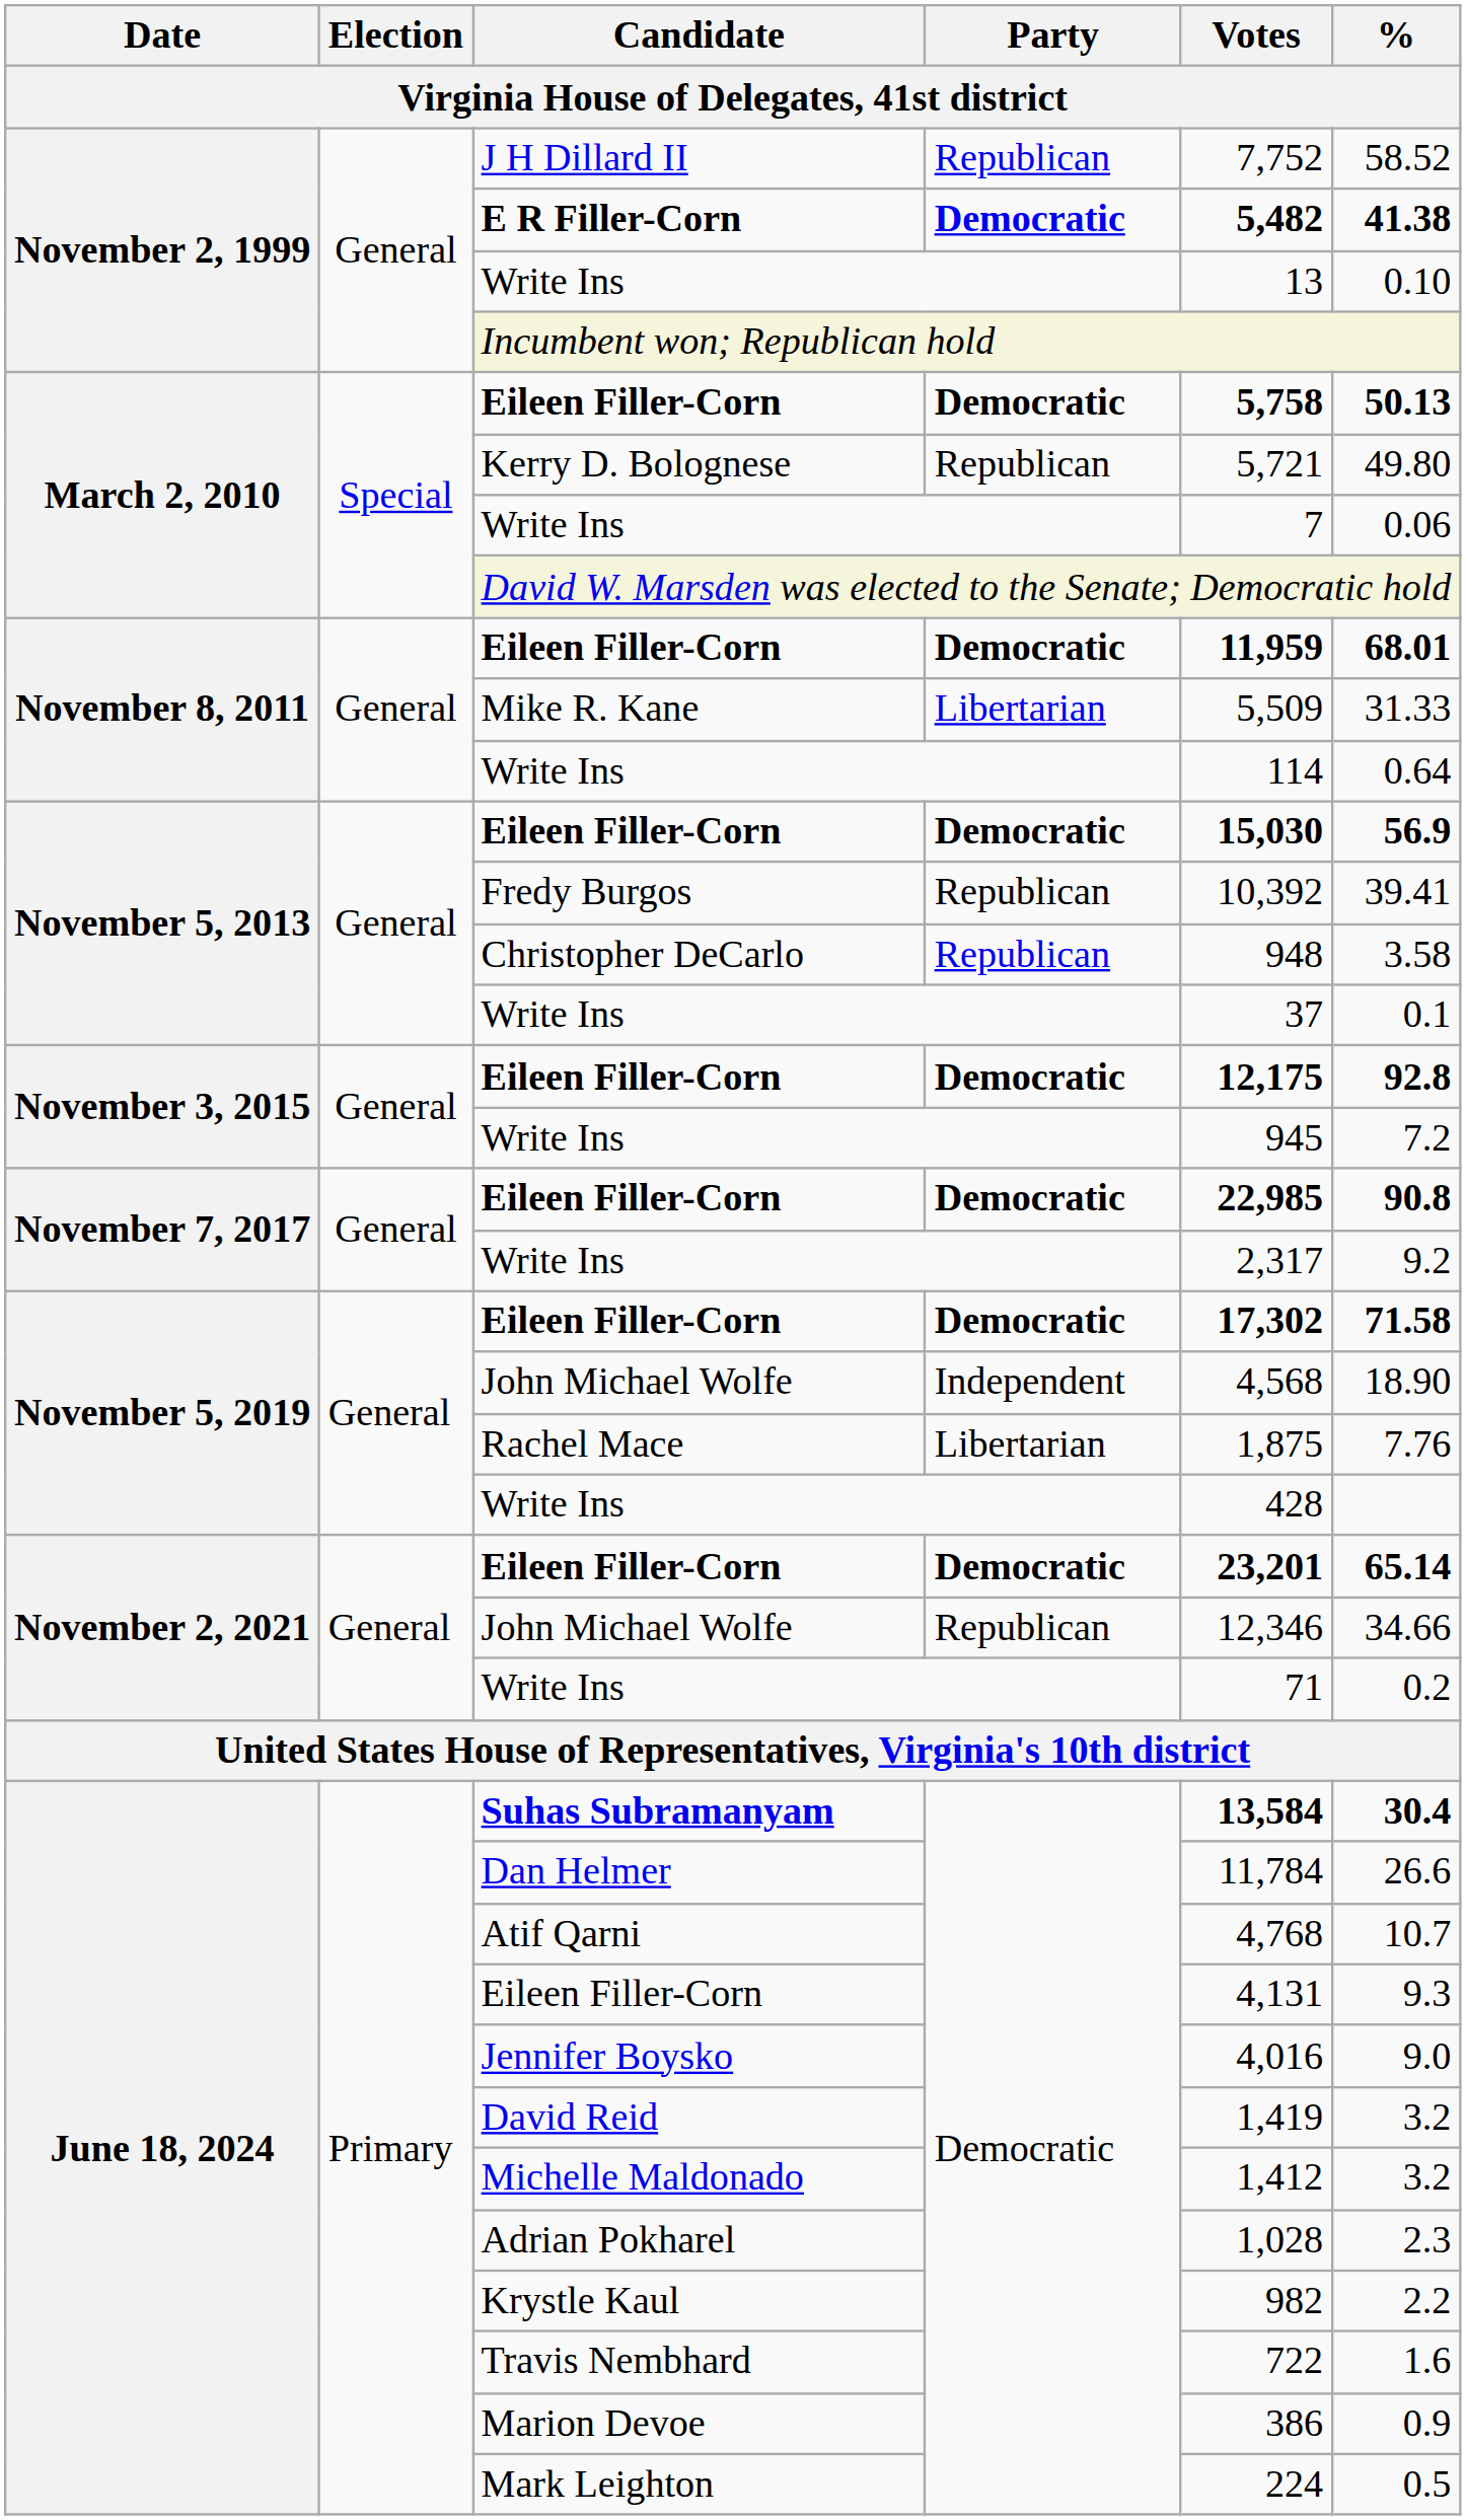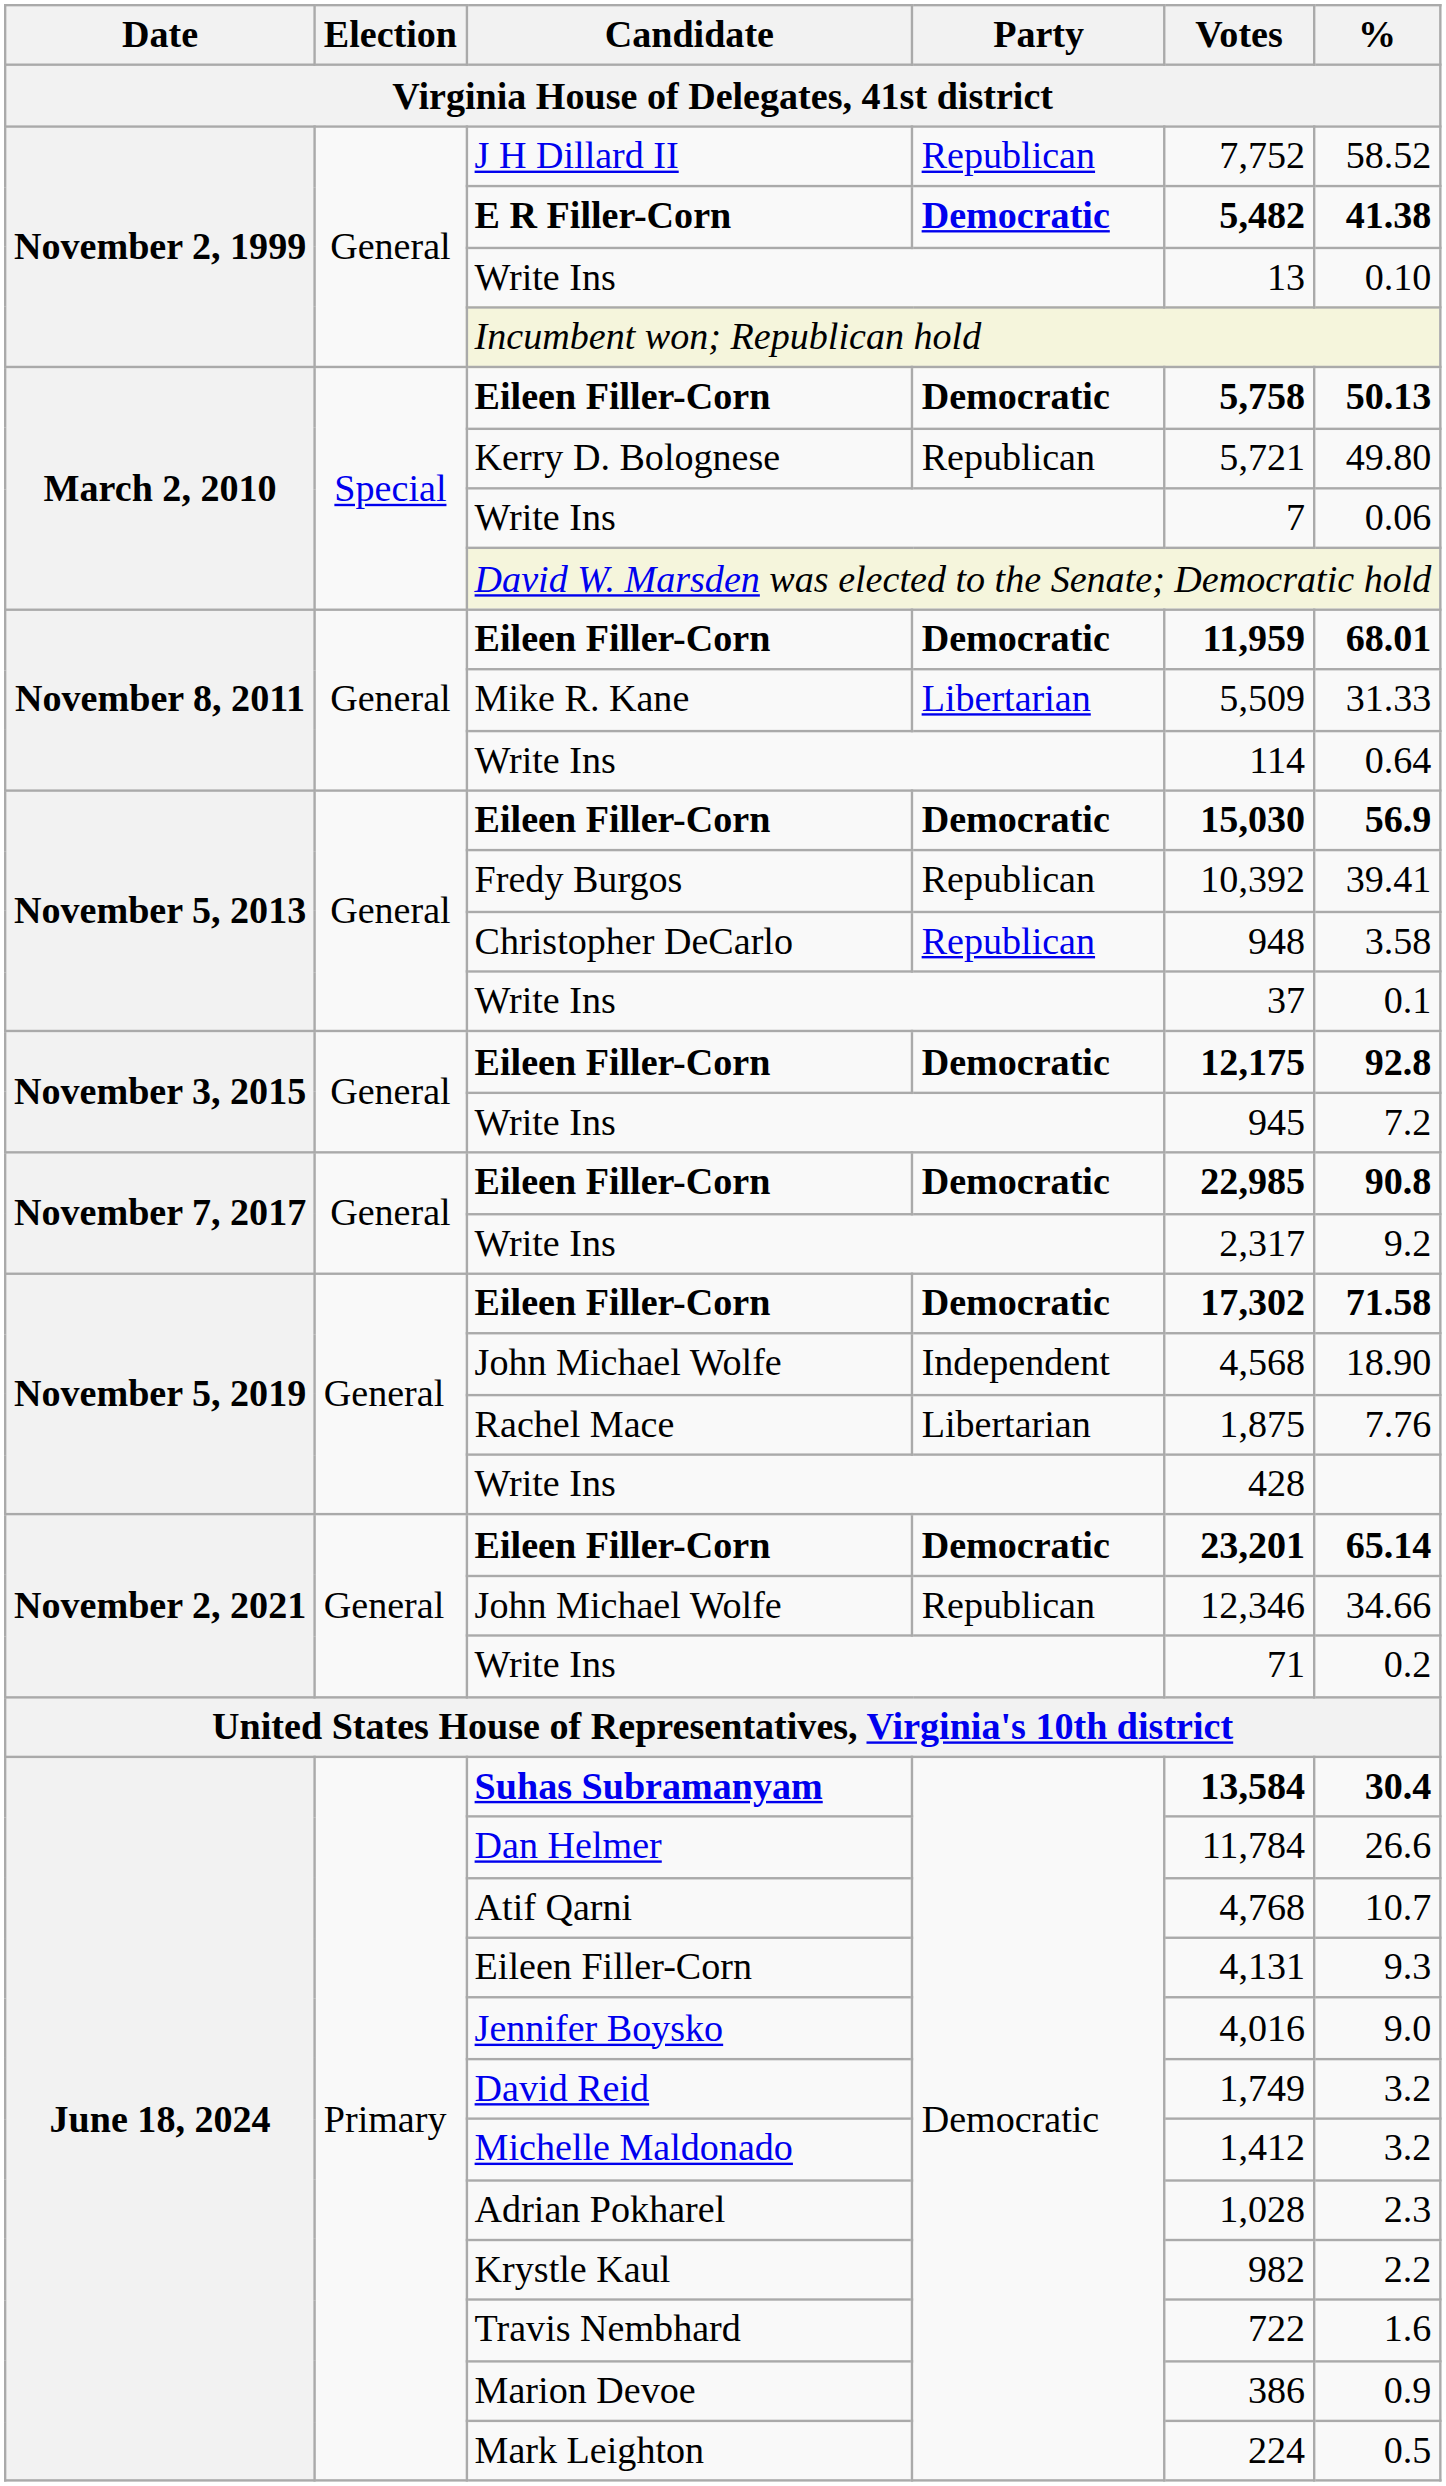 <table class="wikitable">
 <tr>
 <th>Date</th>
 <th>Election</th>
 <th>Candidate</th>
 <th>Party</th>
 <th>Votes</th>
 <th>%</th>
 </tr>
 <tr>
 <th colspan="6">Virginia House of Delegates, 41st district</th>
 </tr>
 <tr>
 <th rowspan="4">November 2, 1999</th>
 <td rowspan="4" align="center">General</td>
 <td><a href='#'>J H Dillard II</a></td>
 <td><a href='#'>Republican</a></td>
 <td align="right">7,752</td>
 <td align="right">58.52</td>
 </tr>
 <tr>
 <td><strong>E R Filler-Corn</strong></td>
 <td><strong><a href='#'>Democratic</a></strong></td>
 <td align="right"><strong>5,482</strong></td>
 <td align="right"><strong>41.38</strong></td>
 </tr>
 <tr>
 <td colspan="2">Write Ins</td>
 <td align="right">13</td>
 <td align="right">0.10</td>
 </tr>
 <tr>
 <td colspan="4" style="background:Beige"><em>Incumbent won; Republican hold</em></td>
 </tr>
 <tr>
 <th rowspan="4">March 2, 2010</th>
 <td rowspan="4" align="center"><a href='#'>Special</a></td>
 <td><strong>Eileen Filler-Corn</strong></td>
 <td><strong>Democratic</strong></td>
 <td align="right"><strong>5,758</strong></td>
 <td align="right"><strong>50.13</strong></td>
 </tr>
 <tr>
 <td>Kerry D. Bolognese</td>
 <td>Republican</td>
 <td align="right">5,721</td>
 <td align="right">49.80</td>
 </tr>
 <tr>
 <td colspan="2">Write Ins</td>
 <td align="right">7</td>
 <td align="right">0.06</td>
 </tr>
 <tr>
 <td colspan="4" style="background:Beige"><em><a href='#'>David W. Marsden</a> was elected to the Senate; Democratic hold</em></td>
 </tr>
 <tr>
 <th rowspan="3">November 8, 2011</th>
 <td rowspan="3" align="center">General</td>
 <td><strong>Eileen Filler-Corn</strong></td>
 <td><strong>Democratic</strong></td>
 <td align="right"><strong>11,959</strong></td>
 <td align="right"><strong>68.01</strong></td>
 </tr>
 <tr>
 <td>Mike R. Kane</td>
 <td><a href='#'>Libertarian</a></td>
 <td align="right">5,509</td>
 <td align="right">31.33</td>
 </tr>
 <tr>
 <td colspan="2">Write Ins</td>
 <td align="right">114</td>
 <td align="right">0.64</td>
 </tr>
 <tr>
 <th rowspan="4">November 5, 2013</th>
 <td rowspan="4" align="center">General</td>
 <td><strong>Eileen Filler-Corn</strong></td>
 <td><strong>Democratic</strong></td>
 <td align="right"><strong>15,030</strong></td>
 <td align="right"><strong>56.9</strong></td>
 </tr>
 <tr>
 <td>Fredy Burgos</td>
 <td>Republican</td>
 <td align="right">10,392</td>
 <td align="right">39.41</td>
 </tr>
 <tr>
 <td>Christopher DeCarlo</td>
 <td><a href='#'>Republican</a></td>
 <td align="right">948</td>
 <td align="right">3.58</td>
 </tr>
 <tr>
 <td colspan="2">Write Ins</td>
 <td align="right">37</td>
 <td align="right">0.1</td>
 </tr>
 <tr>
 <th rowspan="2">November 3, 2015</th>
 <td rowspan="2" align="center">General</td>
 <td><strong>Eileen Filler-Corn</strong></td>
 <td><strong>Democratic</strong></td>
 <td align="right"><strong>12,175</strong></td>
 <td align="right"><strong>92.8</strong></td>
 </tr>
 <tr>
 <td colspan="2">Write Ins</td>
 <td align="right">945</td>
 <td align="right">7.2</td>
 </tr>
 <tr>
 <th rowspan="2">November 7, 2017</th>
 <td rowspan="2" align="center">General</td>
 <td><strong>Eileen Filler-Corn</strong></td>
 <td><strong>Democratic</strong></td>
 <td align="right"><strong>22,985</strong></td>
 <td align="right"><strong>90.8</strong></td>
 </tr>
 <tr>
 <td colspan="2">Write Ins</td>
 <td align="right">2,317</td>
 <td align="right">9.2</td>
 </tr>
 <tr>
 <th rowspan="4">November 5, 2019</th>
 <td rowspan="4">General</td>
 <td><strong>Eileen Filler-Corn</strong></td>
 <td><strong>Democratic</strong></td>
 <td align="right"><strong>17,302</strong></td>
 <td align="right"><strong>71.58</strong></td>
 </tr>
 <tr>
 <td>John Michael Wolfe</td>
 <td>Independent</td>
 <td align="right">4,568</td>
 <td align="right">18.90</td>
 </tr>
 <tr>
 <td>Rachel Mace</td>
 <td>Libertarian</td>
 <td align="right">1,875</td>
 <td align="right">7.76</td>
 </tr>
 <tr>
 <td colspan="2">Write Ins</td>
 <td align="right">428</td>
 </tr>
 <tr>
 <th rowspan="3">November 2, 2021</th>
 <td rowspan="3">General</td>
 <td><strong>Eileen Filler-Corn</strong></td>
 <td><strong>Democratic</strong></td>
 <td align="right"><strong>23,201</strong></td>
 <td align="right"><strong>65.14</strong></td>
 </tr>
 <tr>
 <td>John Michael Wolfe</td>
 <td>Republican</td>
 <td align="right">12,346</td>
 <td align="right">34.66</td>
 </tr>
 <tr>
 <td colspan="2">Write Ins</td>
 <td align="right">71</td>
 <td align="right">0.2</td>
 </tr>
 <tr>
 <th colspan="6">United States House of Representatives, <a href='#'>Virginia's 10th district</a></th>
 </tr>
 <tr>
 <th rowspan="12">June 18, 2024</th>
 <td rowspan="12">Primary</td>
 <td><strong><a href='#'>Suhas Subramanyam</a></strong></td>
 <td rowspan="12" >Democratic</td>
 <td align="right"><strong>13,584</strong></td>
 <td align="right"><strong>30.4</strong></td>
 </tr>
 <tr>
 <td><a href='#'>Dan Helmer</a></td>
 <td align="right">11,784</td>
 <td align="right">26.6</td>
 </tr>
 <tr>
 <td>Atif Qarni</td>
 <td align="right">4,768</td>
 <td align="right">10.7</td>
 </tr>
 <tr>
 <td>Eileen Filler-Corn</td>
 <td align="right">4,131</td>
 <td align="right">9.3</td>
 </tr>
 <tr>
 <td><a href='#'>Jennifer Boysko</a></td>
 <td align="right">4,016</td>
 <td align="right">9.0</td>
 </tr>
 <tr>
 <td><a href='#'>David Reid</a></td>
-<td align="right">1,419</td>
+<td align="right">1,749</td>
 <td align="right">3.2</td>
 </tr>
 <tr>
 <td><a href='#'>Michelle Maldonado</a></td>
 <td align="right">1,412</td>
 <td align="right">3.2</td>
 </tr>
 <tr>
 <td>Adrian Pokharel</td>
 <td align="right">1,028</td>
 <td align="right">2.3</td>
 </tr>
 <tr>
 <td>Krystle Kaul</td>
 <td align="right">982</td>
 <td align="right">2.2</td>
 </tr>
 <tr>
 <td>Travis Nembhard</td>
 <td align="right">722</td>
 <td align="right">1.6</td>
 </tr>
 <tr>
 <td>Marion Devoe</td>
 <td align="right">386</td>
 <td align="right">0.9</td>
 </tr>
 <tr>
 <td>Mark Leighton</td>
 <td align="right">224</td>
 <td align="right">0.5</td>
 </tr>
 </table>
